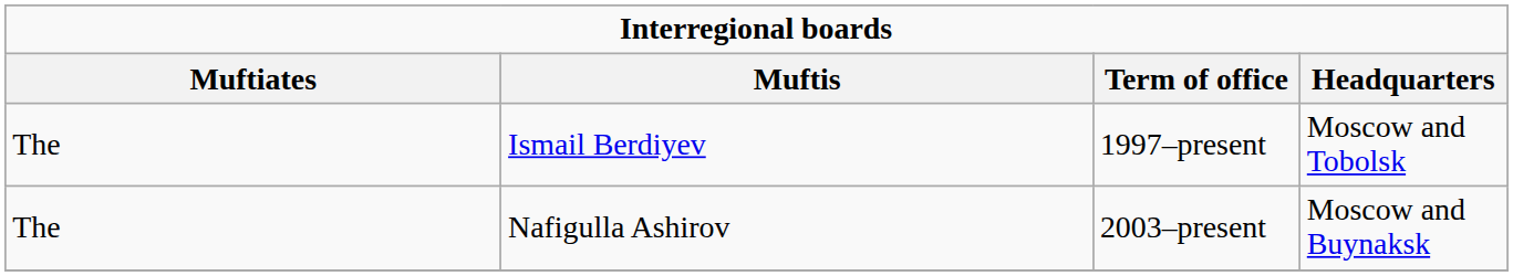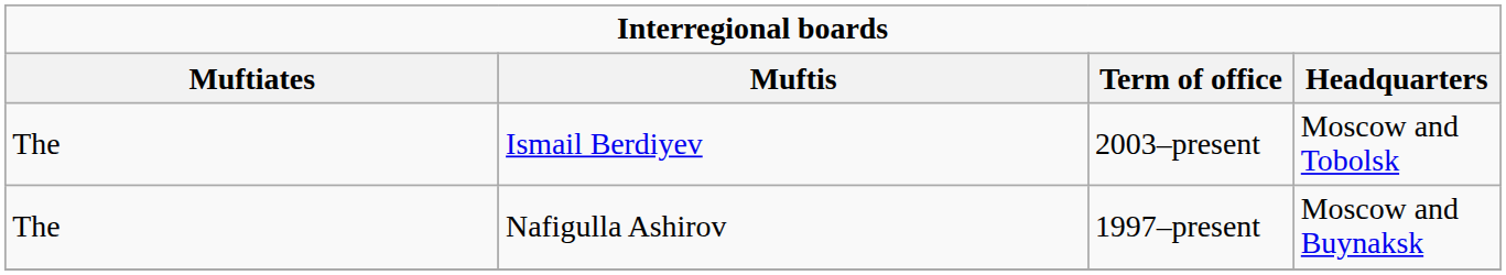 <table class=wikitable>
 <tr>
 <td colspan=4 align=center><strong>Interregional boards</strong></td>
 </tr>
 <tr>
 <th scope="row" width="250">Muftiates</th>
 <th scope="row" width="300">Muftis</th>
 <th scope="row" width="100">Term of office</th>
 <th scope="row" width="100">Headquarters</th>
 </tr>
 <tr>
 <td>The </td>
 <td><a href='#'>Ismail Berdiyev</a></td>
-<td>1997–present</td>
+<td>2003–present</td>
 <td>Moscow and <a href='#'>Tobolsk</a></td>
 </tr>
 <tr>
 <td>The </td>
 <td>Nafigulla Ashirov</td>
-<td>2003–present</td>
+<td>1997–present</td>
 <td>Moscow and <a href='#'>Buynaksk</a></td>
 </tr>
 <tr>
 </tr>
 </table>
